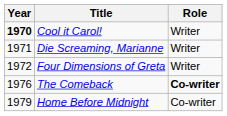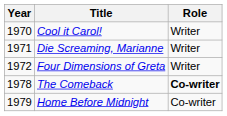 <table class="wikitable">
 <tr>
 <th>Year</th>
 <th>Title</th>
 <th>Role</th>
 </tr>
 <tr>
-<td><strong>1970</strong></td>
+<td>1970</td>
 <td><em><a href='#'>Cool it Carol!</a></em></td>
 <td>Writer</td>
 </tr>
 <tr>
 <td>1971</td>
 <td><em><a href='#'>Die Screaming, Marianne</a></em></td>
 <td>Writer</td>
 </tr>
 <tr>
 <td>1972</td>
 <td><em><a href='#'>Four Dimensions of Greta</a></em></td>
 <td>Writer</td>
 </tr>
 <tr>
-<td>1976</td>
+<td>1978</td>
 <td><em><a href='#'>The Comeback</a></em></td>
 <td><strong>Co-writer</strong></td>
 </tr>
 <tr>
 <td>1979</td>
 <td><em><a href='#'>Home Before Midnight</a></em></td>
 <td>Co-writer</td>
 </tr>
 </table>
